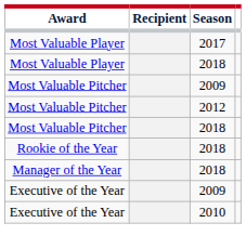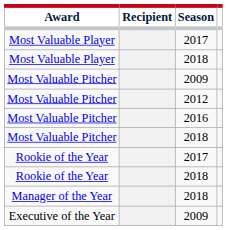 <table class="wikitable sortable plainrowheaders" style="text-align:center">
 <tr>
 <th scope="col" style="background-color:#ffffff; border-top:#C90116 5px solid; border-bottom:#c2c8ca 5px solid; color:#05173c">Award</th>
 <th scope="col" style="background-color:#ffffff; border-top:#C90116 5px solid; border-bottom:#c2c8ca 5px solid; color:#05173c">Recipient</th>
 <th scope="col" style="background-color:#ffffff; border-top:#C90116 5px solid; border-bottom:#c2c8ca 5px solid; color:#05173c">Season</th>
 <th class="unsortable" scope="col" style="background-color:#ffffff; border-top:#C90116 5px solid; border-bottom:#c2c8ca 5px solid; color:#05173c"></th>
 </tr>
 <tr>
 <td><a href='#'>Most Valuable Player</a></td>
 <th scope="row" style="text-align:center"></th>
 <td>2017</td>
 <td></td>
 </tr>
 <tr>
 <td><a href='#'>Most Valuable Player</a></td>
 <th scope="row" style="text-align:center"></th>
 <td>2018</td>
 <td></td>
 </tr>
 <tr>
 <td><a href='#'>Most Valuable Pitcher</a></td>
 <th scope="row" style="text-align:center"></th>
 <td>2009</td>
 <td></td>
 </tr>
 <tr>
 <td><a href='#'>Most Valuable Pitcher</a></td>
 <th scope="row" style="text-align:center"></th>
 <td>2012</td>
 <td></td>
 </tr>
 <tr>
 <td><a href='#'>Most Valuable Pitcher</a></td>
 <th scope="row" style="text-align:center"></th>
+<td>2016</td>
+<td></td>
+</tr>
+<tr>
+<td><a href='#'>Most Valuable Pitcher</a></td>
+<th scope="row" style="text-align:center"></th>
 <td>2018</td>
+<td></td>
+</tr>
+<tr>
+<td><a href='#'>Rookie of the Year</a></td>
+<th scope="row" style="text-align:center"></th>
+<td>2017</td>
 <td></td>
 </tr>
 <tr>
 <td><a href='#'>Rookie of the Year</a></td>
 <th scope="row" style="text-align:center"></th>
 <td>2018</td>
 <td></td>
 </tr>
 <tr>
 <td><a href='#'>Manager of the Year</a></td>
 <th scope="row" style="text-align:center"></th>
 <td>2018</td>
 <td></td>
 </tr>
 <tr>
 <td>Executive of the Year</td>
 <th scope="row" style="text-align:center"></th>
 <td>2009</td>
 <td></td>
 </tr>
-<tr>
-<td>Executive of the Year</td>
-<th scope="row" style="text-align:center"></th>
-<td>2010</td>
-<td></td>
-</tr>
 </table>
